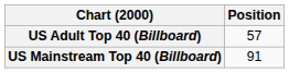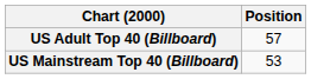 <table class="wikitable plainrowheaders" style="text-align:center">
 <tr>
 <th scope="col">Chart (2000)</th>
 <th scope="col">Position</th>
 </tr>
 <tr>
 <th scope="row">US Adult Top 40 (<em>Billboard</em>)</th>
 <td>57</td>
 </tr>
 <tr>
 <th scope="row">US Mainstream Top 40 (<em>Billboard</em>)</th>
-<td>91</td>
+<td>53</td>
 </tr>
 </table>
